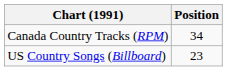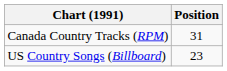 <table class="wikitable sortable">
 <tr>
 <th scope="col">Chart (1991)</th>
 <th scope="col">Position</th>
 </tr>
 <tr>
 <td>Canada Country Tracks (<em><a href='#'>RPM</a></em>)</td>
-<td align="center">34</td>
+<td align="center">31</td>
 </tr>
 <tr>
 <td>US <a href='#'>Country Songs</a> (<em><a href='#'>Billboard</a></em>)</td>
 <td align="center">23</td>
 </tr>
 </table>
